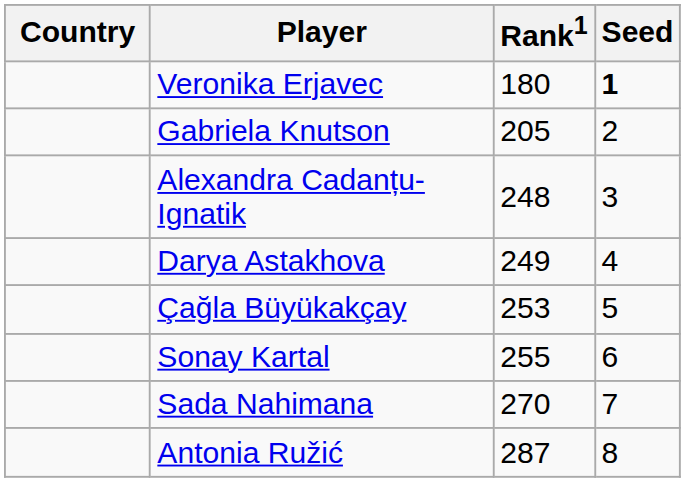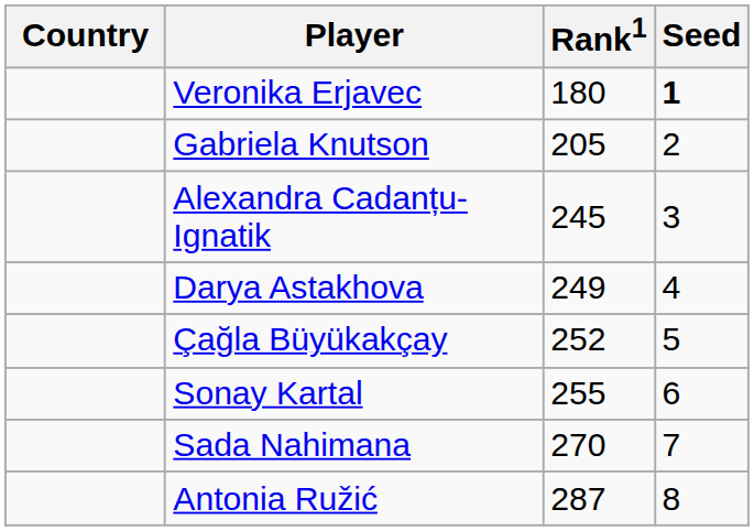 <table class="sortable wikitable">
 <tr>
 <th width="70">Country</th>
 <th width="175">Player</th>
 <th>Rank<sup>1</sup></th>
 <th>Seed</th>
 </tr>
 <tr>
 <td></td>
 <td><a href='#'>Veronika Erjavec</a></td>
 <td>180</td>
 <td><strong>1</strong></td>
 </tr>
 <tr>
 <td></td>
 <td><a href='#'>Gabriela Knutson</a></td>
 <td>205</td>
 <td>2</td>
 </tr>
 <tr>
 <td></td>
 <td><a href='#'>Alexandra Cadanțu-Ignatik</a></td>
-<td>248</td>
+<td>245</td>
 <td>3</td>
 </tr>
 <tr>
 <td></td>
 <td><a href='#'>Darya Astakhova</a></td>
 <td>249</td>
 <td>4</td>
 </tr>
 <tr>
 <td></td>
 <td><a href='#'>Çağla Büyükakçay</a></td>
-<td>253</td>
+<td>252</td>
 <td>5</td>
 </tr>
 <tr>
 <td></td>
 <td><a href='#'>Sonay Kartal</a></td>
 <td>255</td>
 <td>6</td>
 </tr>
 <tr>
 <td></td>
 <td><a href='#'>Sada Nahimana</a></td>
 <td>270</td>
 <td>7</td>
 </tr>
 <tr>
 <td></td>
 <td><a href='#'>Antonia Ružić</a></td>
 <td>287</td>
 <td>8</td>
 </tr>
 </table>
